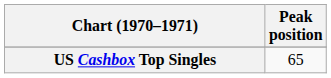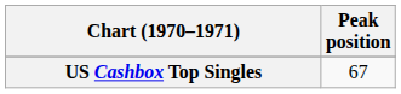 <table class="wikitable sortable plainrowheaders" style="text-align:center">
 <tr>
 <th scope="col" style="width:16em">Chart (1970–1971)</th>
 <th scope="col">Peak<br>position</th>
 </tr>
 <tr>
 </tr>
 <tr>
 </tr>
 <tr>
 </tr>
 <tr>
 </tr>
 <tr>
 </tr>
 <tr>
 <th scope="row">US <em><a href='#'>Cashbox</a></em> Top Singles</th>
-<td>65</td>
+<td>67</td>
 </tr>
 </table>
